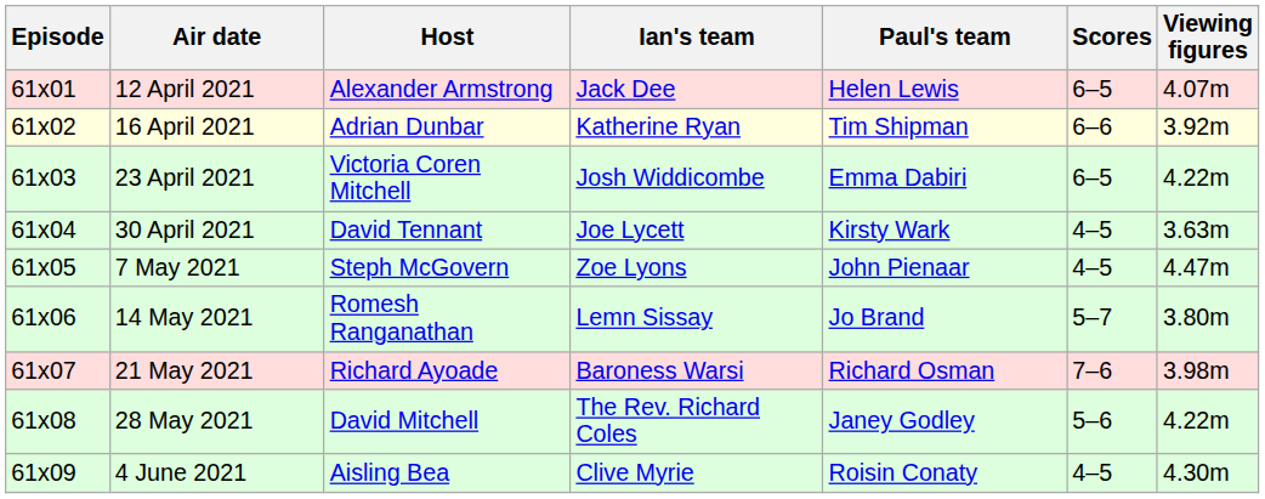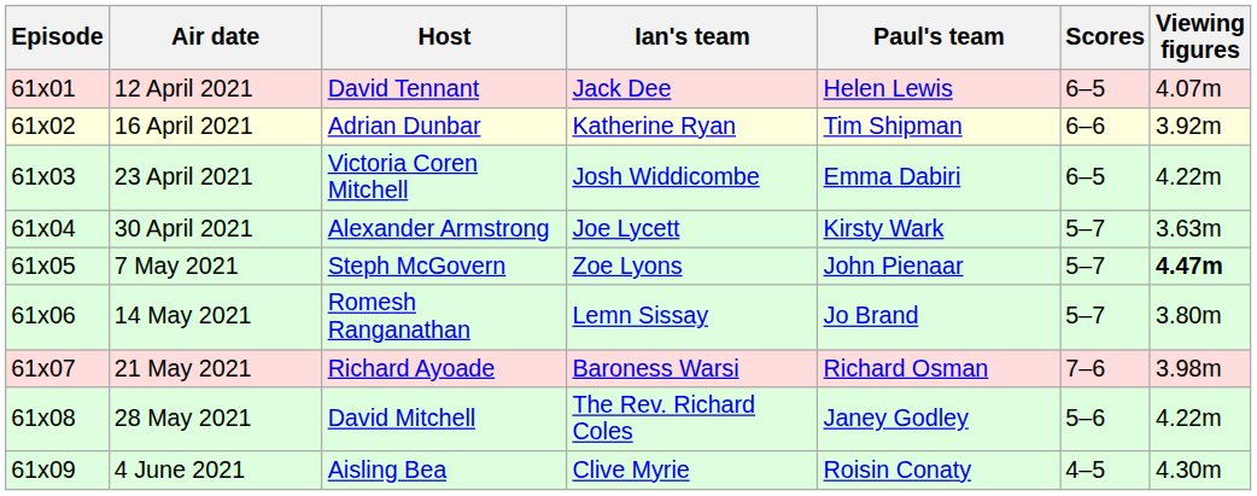 <table class="wikitable"  style="width:840px; background:#dfd;">
 <tr>
 <th style="width:5%;">Episode</th>
 <th style="width:21%;">Air date</th>
 <th style="width:22%;">Host</th>
 <th style="width:23%;">Ian's team</th>
 <th style="width:23%;">Paul's team</th>
 <th style="width:5%;">Scores</th>
 <th style="width:120%;">Viewing figures</th>
 </tr>
 <tr style="background:#fdd;">
 <td>61x01</td>
 <td>12 April 2021</td>
-<td><a href='#'>Alexander Armstrong</a></td>
+<td><a href='#'>David Tennant</a></td>
 <td><a href='#'>Jack Dee</a></td>
 <td><a href='#'>Helen Lewis</a></td>
 <td>6–5</td>
 <td>4.07m</td>
 </tr>
 <tr style="background:#ffd;">
 <td>61x02</td>
 <td>16 April 2021</td>
 <td><a href='#'>Adrian Dunbar</a></td>
 <td><a href='#'>Katherine Ryan</a></td>
 <td><a href='#'>Tim Shipman</a></td>
 <td>6–6</td>
 <td>3.92m</td>
 </tr>
 <tr>
 <td>61x03</td>
 <td>23 April 2021</td>
 <td><a href='#'>Victoria Coren Mitchell</a></td>
 <td><a href='#'>Josh Widdicombe</a></td>
 <td><a href='#'>Emma Dabiri</a></td>
 <td>6–5</td>
 <td>4.22m</td>
 </tr>
 <tr>
 <td>61x04</td>
 <td>30 April 2021</td>
-<td><a href='#'>David Tennant</a></td>
+<td><a href='#'>Alexander Armstrong</a></td>
 <td><a href='#'>Joe Lycett</a></td>
 <td><a href='#'>Kirsty Wark</a></td>
-<td>4–5</td>
+<td>5–7</td>
 <td>3.63m</td>
 </tr>
 <tr>
 <td>61x05</td>
 <td>7 May 2021</td>
 <td><a href='#'>Steph McGovern</a></td>
 <td><a href='#'>Zoe Lyons</a></td>
 <td><a href='#'>John Pienaar</a></td>
-<td>4–5</td>
-<td>4.47m</td>
+<td>5–7</td>
+<td><strong>4.47m</strong></td>
 </tr>
 <tr>
 <td>61x06</td>
 <td>14 May 2021</td>
 <td><a href='#'>Romesh Ranganathan</a></td>
 <td><a href='#'>Lemn Sissay</a></td>
 <td><a href='#'>Jo Brand</a></td>
 <td>5–7</td>
 <td>3.80m</td>
 </tr>
 <tr style="background:#fdd;">
 <td>61x07</td>
 <td>21 May 2021</td>
 <td><a href='#'>Richard Ayoade</a></td>
 <td><a href='#'>Baroness Warsi</a></td>
 <td><a href='#'>Richard Osman</a></td>
 <td>7–6</td>
 <td>3.98m</td>
 </tr>
 <tr>
 <td>61x08</td>
 <td>28 May 2021</td>
 <td><a href='#'>David Mitchell</a></td>
 <td><a href='#'>The Rev. Richard Coles</a></td>
 <td><a href='#'>Janey Godley</a></td>
 <td>5–6</td>
 <td>4.22m</td>
 </tr>
 <tr>
 <td>61x09</td>
 <td>4 June 2021</td>
 <td><a href='#'>Aisling Bea</a></td>
 <td><a href='#'>Clive Myrie</a></td>
 <td><a href='#'>Roisin Conaty</a></td>
 <td>4–5</td>
 <td>4.30m</td>
 </tr>
 </table>
